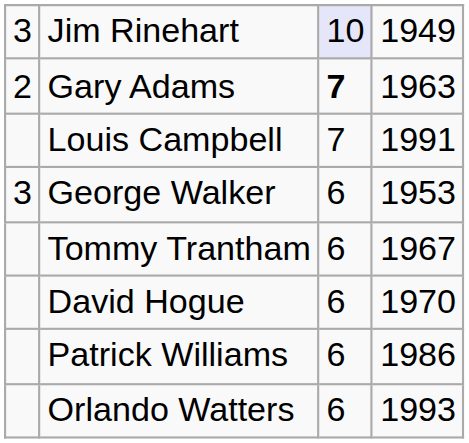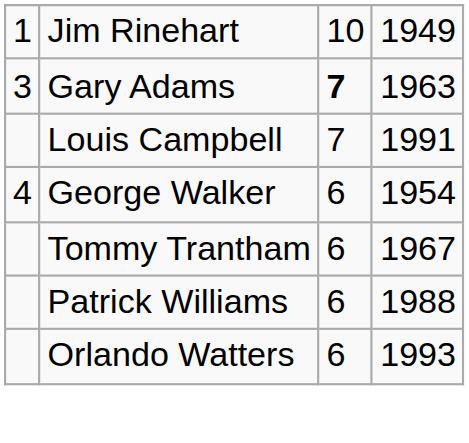 <table class="wikitable">
 <tr>
 </tr>
 <tr>
-<td>3</td>
+<td>1</td>
 <td>Jim Rinehart</td>
-<td style="background: lavender;">10</td>
+<td>10</td>
 <td>1949</td>
 </tr>
 <tr>
-<td>2</td>
+<td>3</td>
 <td>Gary Adams</td>
 <td><strong>7</strong></td>
 <td>1963</td>
 </tr>
 <tr>
 <td></td>
 <td>Louis Campbell</td>
 <td>7</td>
 <td>1991</td>
 </tr>
 <tr>
-<td>3</td>
+<td>4</td>
 <td>George Walker</td>
 <td>6</td>
-<td>1953</td>
+<td>1954</td>
 </tr>
 <tr>
 <td></td>
 <td>Tommy Trantham</td>
 <td>6</td>
 <td>1967</td>
 </tr>
 <tr>
 <td></td>
-<td>David Hogue</td>
-<td>6</td>
-<td>1970</td>
-</tr>
-<tr>
-<td></td>
 <td>Patrick Williams</td>
 <td>6</td>
-<td>1986</td>
+<td>1988</td>
 </tr>
 <tr>
 <td></td>
 <td>Orlando Watters</td>
 <td>6</td>
 <td>1993</td>
 </tr>
 </table>
